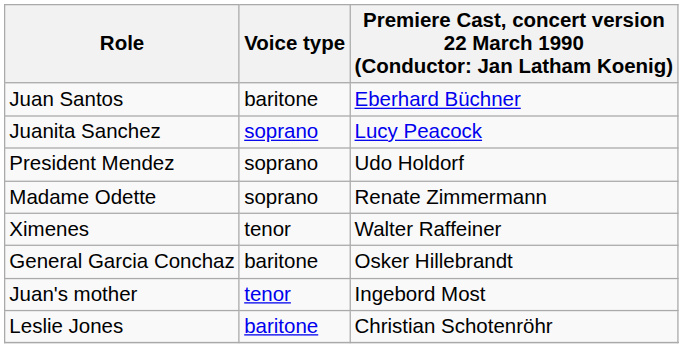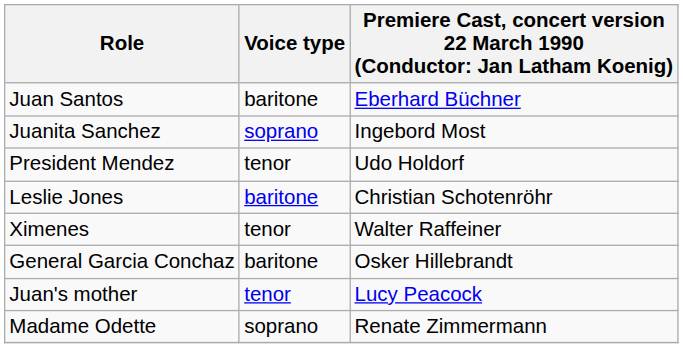 <table class="wikitable">
 <tr>
 <th>Role</th>
 <th>Voice type</th>
 <th>Premiere Cast, concert version<br>22 March 1990<br>(Conductor: Jan Latham Koenig)</th>
 </tr>
 <tr>
 <td>Juan Santos</td>
 <td>baritone</td>
 <td><a href='#'>Eberhard Büchner</a></td>
 </tr>
 <tr>
 <td>Juanita Sanchez</td>
 <td><a href='#'>soprano</a></td>
-<td><a href='#'>Lucy Peacock</a></td>
+<td>Ingebord Most</td>
 </tr>
 <tr>
 <td>President Mendez</td>
-<td>soprano</td>
+<td>tenor</td>
 <td>Udo Holdorf</td>
 </tr>
 <tr>
-<td>Madame Odette</td>
-<td>soprano</td>
-<td>Renate Zimmermann</td>
+<td>Leslie Jones</td>
+<td><a href='#'>baritone</a></td>
+<td>Christian Schotenröhr</td>
 </tr>
 <tr>
 <td>Ximenes</td>
 <td>tenor</td>
 <td>Walter Raffeiner</td>
 </tr>
 <tr>
 <td>General Garcia Conchaz</td>
 <td>baritone</td>
 <td>Osker Hillebrandt</td>
 </tr>
 <tr>
 <td>Juan's mother</td>
 <td><a href='#'>tenor</a></td>
-<td>Ingebord Most</td>
+<td><a href='#'>Lucy Peacock</a></td>
 </tr>
 <tr>
-<td>Leslie Jones</td>
-<td><a href='#'>baritone</a></td>
-<td>Christian Schotenröhr</td>
+<td>Madame Odette</td>
+<td>soprano</td>
+<td>Renate Zimmermann</td>
 </tr>
 <tr>
 </tr>
 </table>
